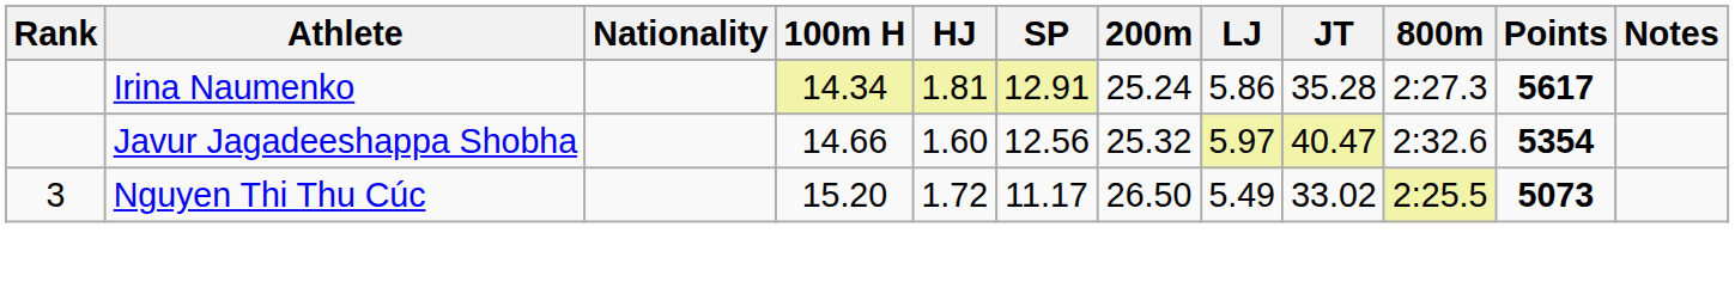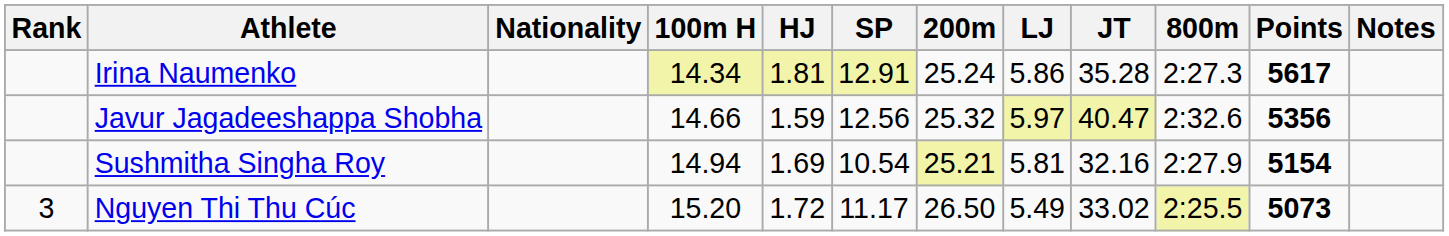 <table class="wikitable sortable" style=" text-align:center; font-size:95%;">
 <tr>
 <th>Rank</th>
 <th>Athlete</th>
 <th>Nationality</th>
 <th>100m H</th>
 <th>HJ</th>
 <th>SP</th>
 <th>200m</th>
 <th>LJ</th>
 <th>JT</th>
 <th>800m</th>
 <th>Points</th>
 <th>Notes</th>
 </tr>
 <tr>
 <td></td>
 <td align=left><a href='#'>Irina Naumenko</a></td>
 <td align=left></td>
 <td bgcolor=#F2F5A9>14.34</td>
 <td bgcolor=#F2F5A9>1.81</td>
 <td bgcolor=#F2F5A9>12.91</td>
 <td>25.24</td>
 <td>5.86</td>
 <td>35.28</td>
 <td>2:27.3</td>
 <td><strong>5617</strong></td>
 <td></td>
 </tr>
 <tr>
 <td></td>
 <td align=left><a href='#'>Javur Jagadeeshappa Shobha</a></td>
 <td align=left></td>
 <td>14.66</td>
-<td>1.60</td>
+<td>1.59</td>
 <td>12.56</td>
 <td>25.32</td>
 <td bgcolor=#F2F5A9>5.97</td>
 <td bgcolor=#F2F5A9>40.47</td>
 <td>2:32.6</td>
-<td><strong>5354</strong></td>
+<td><strong>5356</strong></td>
+<td></td>
+</tr>
+<tr>
+<td></td>
+<td align=left><a href='#'>Sushmitha Singha Roy</a></td>
+<td align=left></td>
+<td>14.94</td>
+<td>1.69</td>
+<td>10.54</td>
+<td bgcolor=#F2F5A9>25.21</td>
+<td>5.81</td>
+<td>32.16</td>
+<td>2:27.9</td>
+<td><strong>5154</strong></td>
 <td></td>
 </tr>
 <tr>
 <td>3</td>
 <td align=left><a href='#'>Nguyen Thi Thu Cúc</a></td>
 <td align=left></td>
 <td>15.20</td>
 <td>1.72</td>
 <td>11.17</td>
 <td>26.50</td>
 <td>5.49</td>
 <td>33.02</td>
 <td bgcolor=#F2F5A9>2:25.5</td>
 <td><strong>5073</strong></td>
 <td></td>
 </tr>
 </table>
